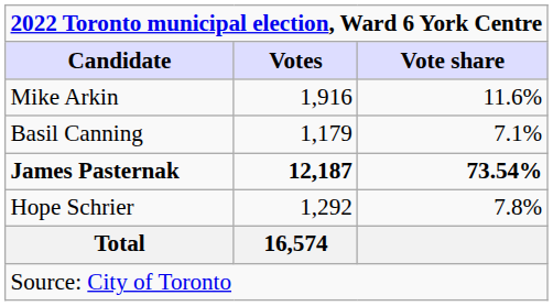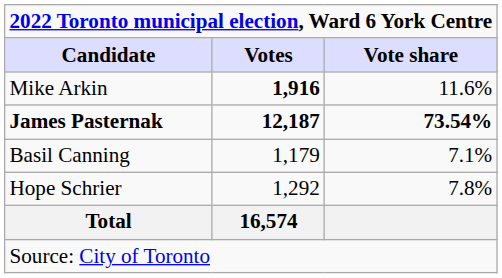 <table class="wikitable plainrowheaders">
 <tr>
 <td colspan="3"><strong><a href='#'>2022 Toronto municipal election</a>, Ward 6 York Centre</strong></td>
 </tr>
 <tr>
 <th scope="col" style="background:#ddf; width:150px;">Candidate</th>
 <th scope="col" style="background:#ddf;">Votes</th>
 <th scope="col" style="background:#ddf;">Vote share</th>
 </tr>
 <tr>
 <td scope="row">Mike Arkin</td>
-<td align="right">1,916</td>
+<td align="right"><strong>1,916</strong></td>
 <td align="right">11.6%</td>
+</tr>
+<tr>
+<td scope="row"><strong>James Pasternak</strong></td>
+<td align="right"><strong>12,187</strong></td>
+<td align="right"><strong>73.54%</strong></td>
 </tr>
 <tr>
 <td scope="row">Basil Canning</td>
 <td align="right">1,179</td>
 <td align="right">7.1%</td>
-</tr>
-<tr>
-<td scope="row"><strong>James Pasternak</strong></td>
-<td align="right"><strong>12,187</strong></td>
-<td align="right"><strong>73.54%</strong></td>
 </tr>
 <tr>
 <td scope="row">Hope Schrier</td>
 <td align="right">1,292</td>
 <td align="right">7.8%</td>
 </tr>
 <tr>
 <th scope="row"><strong>Total</strong></th>
 <th align="right">16,574</th>
 <th align="right"></th>
 </tr>
 <tr>
 <td colspan="3">Source: <a href='#'>City of Toronto</a></td>
 </tr>
 </table>
